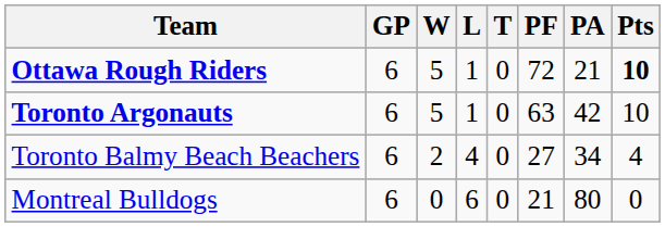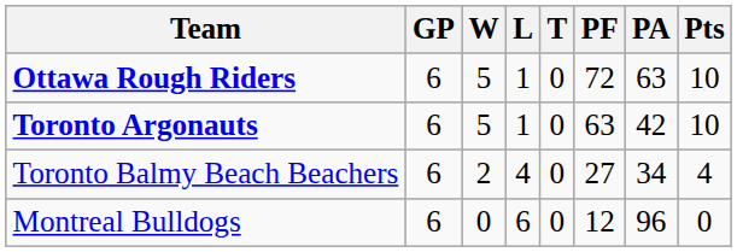 <table class="wikitable">
 <tr>
 <th>Team</th>
 <th>GP</th>
 <th>W</th>
 <th>L</th>
 <th>T</th>
 <th>PF</th>
 <th>PA</th>
 <th>Pts</th>
 </tr>
 <tr align="center">
 <td align="left"><strong><a href='#'>Ottawa Rough Riders</a></strong></td>
 <td>6</td>
 <td>5</td>
 <td>1</td>
 <td>0</td>
 <td>72</td>
-<td>21</td>
-<td><strong>10</strong></td>
+<td>63</td>
+<td>10</td>
 </tr>
 <tr align="center">
 <td align="left"><strong><a href='#'>Toronto Argonauts</a></strong></td>
 <td>6</td>
 <td>5</td>
 <td>1</td>
 <td>0</td>
 <td>63</td>
 <td>42</td>
 <td>10</td>
 </tr>
 <tr align="center">
 <td align="left"><a href='#'>Toronto Balmy Beach Beachers</a></td>
 <td>6</td>
 <td>2</td>
 <td>4</td>
 <td>0</td>
 <td>27</td>
 <td>34</td>
 <td>4</td>
 </tr>
 <tr align="center">
 <td align="left"><a href='#'>Montreal Bulldogs</a></td>
 <td>6</td>
 <td>0</td>
 <td>6</td>
 <td>0</td>
-<td>21</td>
-<td>80</td>
+<td>12</td>
+<td>96</td>
 <td>0</td>
 </tr>
 </table>
